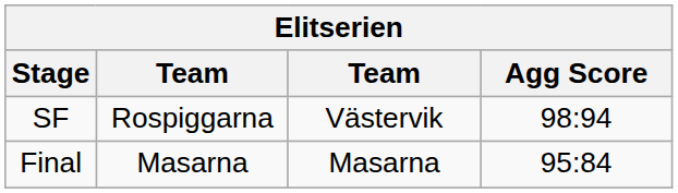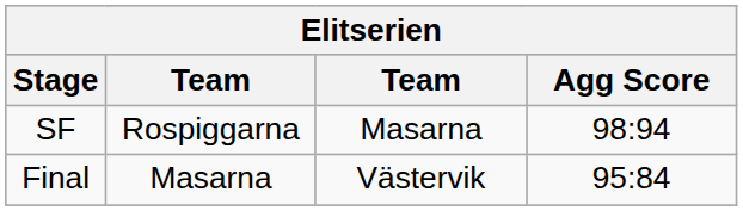 <table class="wikitable">
 <tr>
 <th colspan="4">Elitserien</th>
 </tr>
 <tr>
 <th width=20>Stage</th>
 <th width=100>Team</th>
 <th width=100>Team</th>
 <th width=100>Agg Score</th>
 </tr>
 <tr align=center>
 <td>SF</td>
 <td>Rospiggarna</td>
-<td>Västervik</td>
+<td>Masarna</td>
 <td>98:94</td>
 </tr>
 <tr align=center>
 <td>Final</td>
 <td>Masarna</td>
-<td>Masarna</td>
+<td>Västervik</td>
 <td>95:84</td>
 </tr>
 </table>
